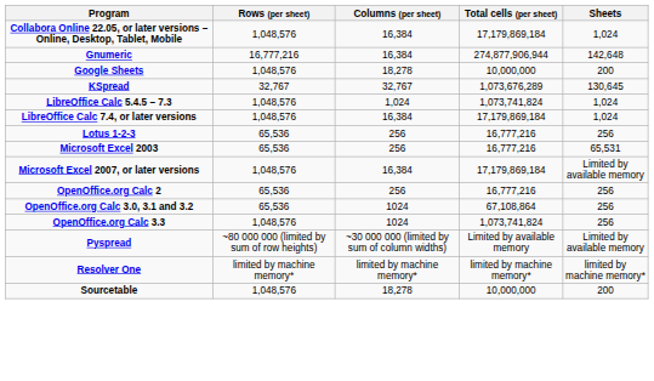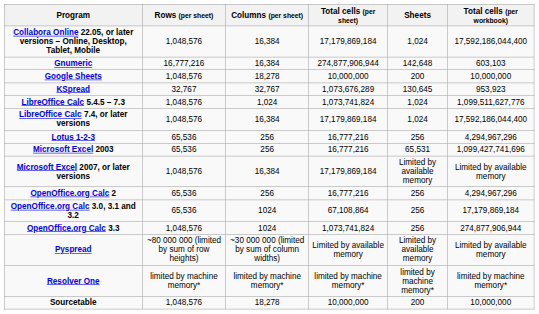 <table class="sortable wikitable" style="margin:1em auto; font-size: 85%; text-align: center; width: auto;">
 <tr>
 <th>Program</th>
 <th>Rows <small>(per sheet)</small></th>
 <th>Columns <small>(per sheet)</small></th>
 <th>Total cells <small>(per sheet)</small></th>
 <th>Sheets</th>
+<th>Total cells <small>(per workbook)</small></th>
 </tr>
 <tr>
 <td><strong><a href='#'>Collabora Online</a> 22.05, or later versions – Online, Desktop, Tablet, Mobile</strong></td>
 <td>1,048,576</td>
 <td>16,384</td>
 <td>17,179,869,184</td>
 <td>1,024</td>
+<td>17,592,186,044,400</td>
 </tr>
 <tr>
 <td><strong><a href='#'>Gnumeric</a></strong></td>
 <td>16,777,216</td>
 <td>16,384</td>
 <td>274,877,906,944</td>
 <td>142,648</td>
+<td>603,103</td>
 </tr>
 <tr>
 <td><strong><a href='#'>Google Sheets</a></strong></td>
 <td>1,048,576</td>
 <td>18,278</td>
 <td>10,000,000</td>
 <td>200</td>
+<td>10,000,000</td>
 </tr>
 <tr>
 <td><strong><a href='#'>KSpread</a></strong></td>
 <td>32,767</td>
 <td>32,767</td>
 <td>1,073,676,289</td>
 <td>130,645</td>
+<td>953,923</td>
 </tr>
 <tr>
 <td><strong><a href='#'>LibreOffice Calc</a> 5.4.5 – 7.3</strong></td>
 <td>1,048,576</td>
 <td>1,024</td>
 <td>1,073,741,824</td>
 <td>1,024</td>
+<td>1,099,511,627,776</td>
 </tr>
 <tr>
 <td><strong><a href='#'>LibreOffice Calc</a> 7.4, or later versions</strong></td>
 <td>1,048,576</td>
 <td>16,384</td>
 <td>17,179,869,184</td>
 <td>1,024</td>
+<td>17,592,186,044,400</td>
 </tr>
 <tr>
 <td><strong><a href='#'>Lotus 1-2-3</a></strong></td>
 <td>65,536</td>
 <td>256</td>
 <td>16,777,216</td>
 <td>256</td>
+<td>4,294,967,296</td>
 </tr>
 <tr>
 <td><strong><a href='#'>Microsoft Excel</a> 2003</strong></td>
 <td>65,536</td>
 <td>256</td>
 <td>16,777,216</td>
 <td>65,531</td>
+<td>1,099,427,741,696</td>
 </tr>
 <tr>
 <td><strong><a href='#'>Microsoft Excel</a> 2007, or later versions</strong></td>
 <td>1,048,576</td>
 <td>16,384</td>
 <td>17,179,869,184</td>
+<td>Limited by available memory</td>
 <td>Limited by available memory</td>
 </tr>
 <tr>
 <td><strong><a href='#'>OpenOffice.org Calc</a> 2</strong></td>
 <td>65,536</td>
 <td>256</td>
 <td>16,777,216</td>
 <td>256</td>
+<td>4,294,967,296</td>
 </tr>
 <tr>
 <td><strong><a href='#'>OpenOffice.org Calc</a> 3.0, 3.1 and 3.2</strong></td>
 <td>65,536</td>
 <td>1024</td>
 <td>67,108,864</td>
 <td>256</td>
+<td>17,179,869,184</td>
 </tr>
 <tr>
 <td><strong><a href='#'>OpenOffice.org Calc</a> 3.3</strong></td>
 <td>1,048,576</td>
 <td>1024</td>
 <td>1,073,741,824</td>
 <td>256</td>
+<td>274,877,906,944</td>
 </tr>
 <tr>
 <td><strong><a href='#'>Pyspread</a></strong></td>
 <td>~80 000 000 (limited by sum of row heights)</td>
 <td>~30 000 000 (limited by sum of column widths)</td>
 <td>Limited by available memory</td>
 <td>Limited by available memory</td>
+<td>Limited by available memory</td>
 </tr>
 <tr>
 <td><strong><a href='#'>Resolver One</a></strong></td>
+<td>limited by machine memory*</td>
 <td>limited by machine memory*</td>
 <td>limited by machine memory*</td>
 <td>limited by machine memory*</td>
 <td>limited by machine memory*</td>
 </tr>
 <tr>
 <td><strong>Sourcetable</strong></td>
 <td>1,048,576</td>
 <td>18,278</td>
 <td>10,000,000</td>
 <td>200</td>
+<td>10,000,000</td>
 </tr>
 </table>
